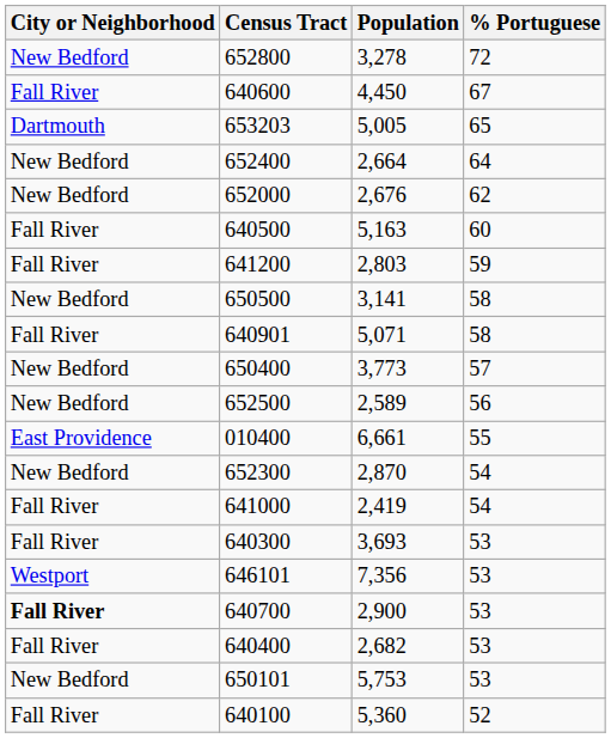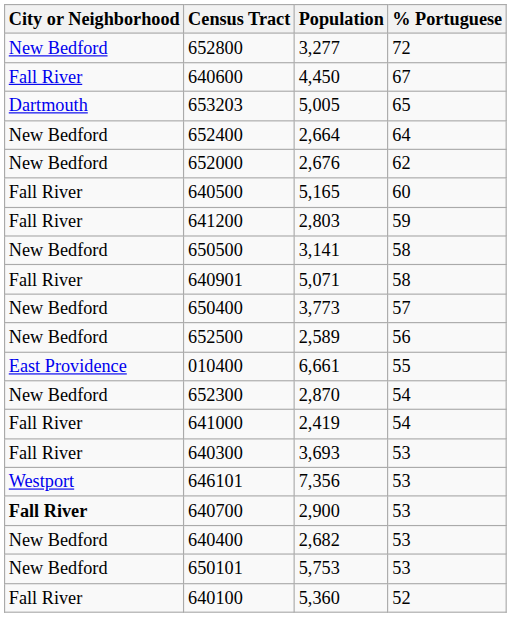 <table class="wikitable collapsible collapsed">
 <tr>
 <th>City or Neighborhood</th>
 <th>Census Tract</th>
 <th>Population</th>
 <th>% Portuguese</th>
 </tr>
 <tr>
 <td><a href='#'>New Bedford</a></td>
 <td>652800</td>
-<td>3,278</td>
+<td>3,277</td>
 <td>72</td>
 </tr>
 <tr>
 <td><a href='#'>Fall River</a></td>
 <td>640600</td>
 <td>4,450</td>
 <td>67</td>
 </tr>
 <tr>
 <td><a href='#'>Dartmouth</a></td>
 <td>653203</td>
 <td>5,005</td>
 <td>65</td>
 </tr>
 <tr>
 <td New Bedford, Massachusetts>New Bedford</td>
 <td>652400</td>
 <td>2,664</td>
 <td>64</td>
 </tr>
 <tr>
 <td New Bedford, Massachusetts>New Bedford</td>
 <td>652000</td>
 <td>2,676</td>
 <td>62</td>
 </tr>
 <tr>
 <td Fall River, Massachusetts>Fall River</td>
 <td>640500</td>
-<td>5,163</td>
+<td>5,165</td>
 <td>60</td>
 </tr>
 <tr>
 <td Fall River, Massachusetts>Fall River</td>
 <td>641200</td>
 <td>2,803</td>
 <td>59</td>
 </tr>
 <tr>
 <td New Bedford, Massachusetts>New Bedford</td>
 <td>650500</td>
 <td>3,141</td>
 <td>58</td>
 </tr>
 <tr>
 <td Fall River, Massachusetts>Fall River</td>
 <td>640901</td>
 <td>5,071</td>
 <td>58</td>
 </tr>
 <tr>
 <td New Bedford, Massachusetts>New Bedford</td>
 <td>650400</td>
 <td>3,773</td>
 <td>57</td>
 </tr>
 <tr>
 <td New Bedford, Massachusetts>New Bedford</td>
 <td>652500</td>
 <td>2,589</td>
 <td>56</td>
 </tr>
 <tr>
 <td><a href='#'>East Providence</a></td>
 <td>010400</td>
 <td>6,661</td>
 <td>55</td>
 </tr>
 <tr>
 <td New Bedford, Massachusetts>New Bedford</td>
 <td>652300</td>
 <td>2,870</td>
 <td>54</td>
 </tr>
 <tr>
 <td Fall River, Massachusetts>Fall River</td>
 <td>641000</td>
 <td>2,419</td>
 <td>54</td>
 </tr>
 <tr>
 <td Fall River, Massachusetts>Fall River</td>
 <td>640300</td>
 <td>3,693</td>
 <td>53</td>
 </tr>
 <tr>
 <td><a href='#'>Westport</a></td>
 <td>646101</td>
 <td>7,356</td>
 <td>53</td>
 </tr>
 <tr>
 <td Fall River, Massachusetts><strong>Fall River</strong></td>
 <td>640700</td>
 <td>2,900</td>
 <td>53</td>
 </tr>
 <tr>
-<td Fall River, Massachusetts>Fall River</td>
+<td New Bedford, Massachusetts>New Bedford</td>
 <td>640400</td>
 <td>2,682</td>
 <td>53</td>
 </tr>
 <tr>
 <td New Bedford, Massachusetts>New Bedford</td>
 <td>650101</td>
 <td>5,753</td>
 <td>53</td>
 </tr>
 <tr>
 <td Fall River, Massachusetts>Fall River</td>
 <td>640100</td>
 <td>5,360</td>
 <td>52</td>
 </tr>
 </table>
